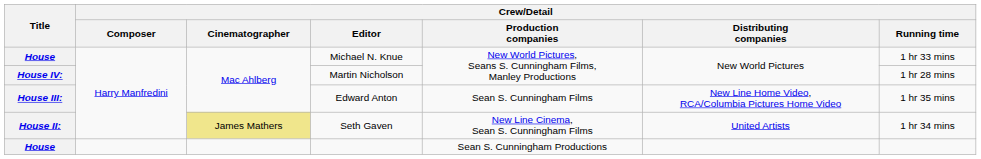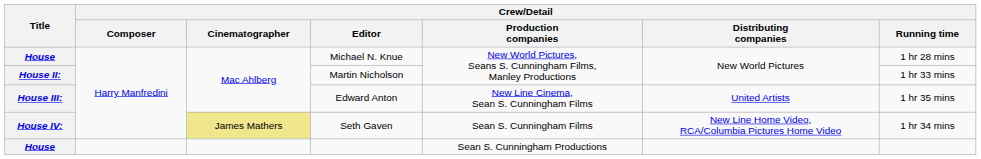 <table class="wikitable sortable" style="text-align:center; width:99%;">
 <tr>
 <th rowspan="2">Title</th>
 <th colspan="7">Crew/Detail</th>
 </tr>
 <tr>
 <th style="text-align:center;">Composer</th>
 <th style="text-align:center;">Cinematographer</th>
 <th style="text-align:center;">Editor</th>
 <th style="text-align:center;">Production<br>companies</th>
 <th style="text-align:center;">Distributing<br>companies</th>
 <th style="text-align:center;">Running time</th>
 </tr>
 <tr>
 <th><em><a href='#'>House</a></em> </th>
 <td rowspan="4"><a href='#'>Harry Manfredini</a></td>
 <td rowspan="3"><a href='#'>Mac Ahlberg</a></td>
 <td>Michael N. Knue</td>
 <td rowspan="2"><a href='#'>New World Pictures</a>,<br>Seans S. Cunningham Films,<br>Manley Productions</td>
 <td rowspan="2">New World Pictures</td>
-<td>1 hr 33 mins</td>
+<td>1 hr 28 mins</td>
 </tr>
 <tr>
-<th><em><a href='#'>House IV:<br></a></em></th>
+<th><em><a href='#'>House II:<br></a></em></th>
 <td>Martin Nicholson</td>
-<td>1 hr 28 mins</td>
+<td>1 hr 33 mins</td>
 </tr>
 <tr>
 <th><em><a href='#'>House III:<br></a></em></th>
 <td>Edward Anton</td>
-<td>Sean S. Cunningham Films</td>
-<td><a href='#'>New Line Home Video</a>,<br><a href='#'>RCA/Columbia Pictures Home Video</a></td>
+<td><a href='#'>New Line Cinema</a>,<br>Sean S. Cunningham Films</td>
+<td><a href='#'>United Artists</a></td>
 <td>1 hr 35 mins</td>
 </tr>
 <tr>
-<th><em><a href='#'>House II:<br></a></em></th>
+<th><em><a href='#'>House IV:<br></a></em></th>
 <td style="background: khaki;">James Mathers</td>
 <td>Seth Gaven</td>
-<td><a href='#'>New Line Cinema</a>,<br>Sean S. Cunningham Films</td>
-<td><a href='#'>United Artists</a></td>
+<td>Sean S. Cunningham Films</td>
+<td><a href='#'>New Line Home Video</a>,<br><a href='#'>RCA/Columbia Pictures Home Video</a></td>
 <td>1 hr 34 mins</td>
 </tr>
 <tr>
 <th><em><a href='#'>House</a></em> </th>
 <td></td>
 <td></td>
 <td></td>
 <td>Sean S. Cunningham Productions</td>
 <td></td>
 <td></td>
 </tr>
 </table>
